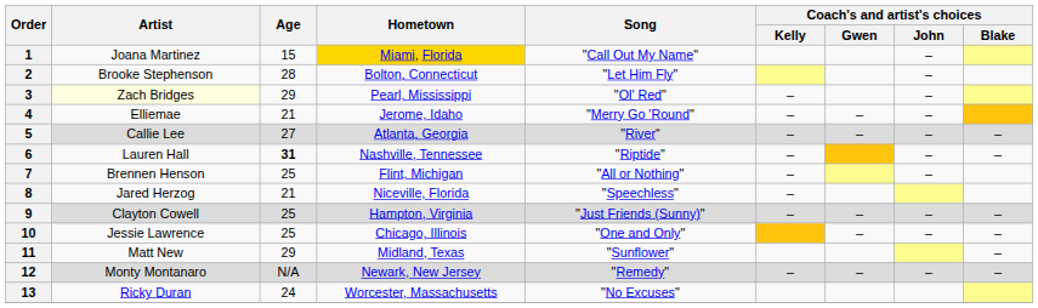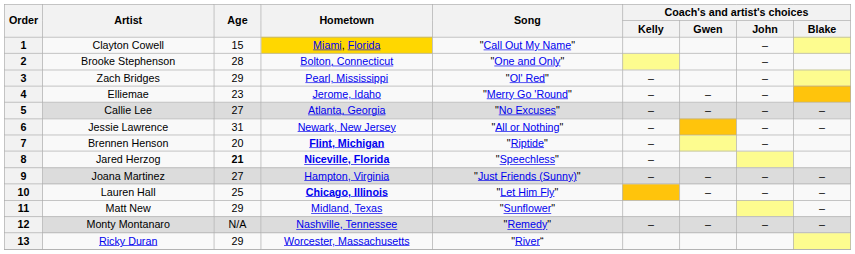 <table class="wikitable" style="text-align:center; line-height:17px; width:100%;">
 <tr>
 <th scope="col" rowspan="2" style="width:04%;">Order</th>
 <th scope="col" rowspan="2" style="width:18%;">Artist</th>
 <th scope="col" rowspan="2" style="width:05%;">Age</th>
 <th scope="col" rowspan="2" style="width:18%;">Hometown</th>
 <th scope="col" rowspan="2" style="width:20%;">Song</th>
 <th scope="col" colspan="4" style="width:24%;">Coach's and artist's choices</th>
 </tr>
 <tr>
 <th style="width:06%;">Kelly</th>
 <th style="width:06%;">Gwen</th>
 <th style="width:06%;">John</th>
 <th style="width:06%;">Blake</th>
 </tr>
 <tr>
 <th>1</th>
-<td>Joana Martinez</td>
+<td>Clayton Cowell</td>
 <td>15</td>
 <td style="background: gold;"><a href='#'>Miami</a>, <a href='#'>Florida</a></td>
 <td>"<a href='#'>Call Out My Name</a>"</td>
 <td><em></em></td>
 <td><em></em></td>
 <td>–</td>
 <td style="background:#fdfc8f"><em></em></td>
 </tr>
 <tr>
 <th>2</th>
 <td>Brooke Stephenson</td>
 <td>28</td>
 <td><a href='#'>Bolton, Connecticut</a></td>
-<td>"<a href='#'>Let Him Fly</a>"</td>
+<td>"<a href='#'>One and Only</a>"</td>
 <td style="background:#fdfc8f"><em></em></td>
 <td><em></em></td>
 <td>–</td>
 <td><em></em></td>
 </tr>
 <tr>
 <th>3</th>
-<td style="background: lightyellow;">Zach Bridges</td>
+<td>Zach Bridges</td>
 <td>29</td>
 <td><a href='#'>Pearl, Mississippi</a></td>
 <td>"<a href='#'>Ol' Red</a>"</td>
 <td>–</td>
 <td><em></em></td>
 <td>–</td>
 <td style="background:#fdfc8f"><em></em></td>
 </tr>
 <tr>
 <th>4</th>
 <td>Elliemae</td>
-<td>21</td>
+<td>23</td>
 <td><a href='#'>Jerome, Idaho</a></td>
 <td>"<a href='#'>Merry Go 'Round</a>"</td>
 <td>–</td>
 <td>–</td>
 <td>–</td>
 <td style="background:#ffc40c"><em></em></td>
 </tr>
 <tr style="background:#DCDCDC;">
 <th>5</th>
 <td>Callie Lee</td>
 <td>27</td>
 <td><a href='#'>Atlanta, Georgia</a></td>
-<td>"<a href='#'>River</a>“</td>
+<td>"<a href='#'>No Excuses</a>"</td>
 <td>–</td>
 <td>–</td>
 <td>–</td>
 <td>–</td>
 </tr>
 <tr>
 <th>6</th>
-<td>Lauren Hall</td>
-<td><strong>31</strong></td>
-<td><a href='#'>Nashville, Tennessee</a></td>
-<td>"<a href='#'>Riptide</a>"</td>
+<td>Jessie Lawrence</td>
+<td>31</td>
+<td><a href='#'>Newark, New Jersey</a></td>
+<td>"<a href='#'>All or Nothing</a>"</td>
 <td>–</td>
 <td style="background:#ffc40c"><em></em></td>
 <td>–</td>
 <td>–</td>
 </tr>
 <tr>
 <th>7</th>
 <td>Brennen Henson</td>
-<td>25</td>
-<td><a href='#'>Flint, Michigan</a></td>
-<td>"<a href='#'>All or Nothing</a>"</td>
+<td>20</td>
+<td><strong><a href='#'>Flint, Michigan</a></strong></td>
+<td>"<a href='#'>Riptide</a>"</td>
 <td>–</td>
 <td style="background:#fdfc8f"><em></em></td>
 <td>–</td>
 <td><em></em></td>
 </tr>
 <tr>
 <th>8</th>
 <td>Jared Herzog</td>
-<td>21</td>
-<td><a href='#'>Niceville, Florida</a></td>
+<td><strong>21</strong></td>
+<td><strong><a href='#'>Niceville, Florida</a></strong></td>
 <td>"<a href='#'>Speechless</a>"</td>
 <td>–</td>
 <td><em></em></td>
 <td style="background:#fdfc8f"><em></em></td>
 <td><em></em></td>
 </tr>
 <tr style="background:#DCDCDC;">
 <th>9</th>
-<td>Clayton Cowell</td>
-<td>25</td>
+<td>Joana Martinez</td>
+<td>27</td>
 <td><a href='#'>Hampton, Virginia</a></td>
 <td>"<a href='#'>Just Friends (Sunny)</a>"</td>
 <td>–</td>
 <td>–</td>
 <td>–</td>
 <td>–</td>
 </tr>
 <tr>
 <th>10</th>
-<td>Jessie Lawrence</td>
+<td>Lauren Hall</td>
 <td>25</td>
-<td><a href='#'>Chicago, Illinois</a></td>
-<td>"<a href='#'>One and Only</a>"</td>
+<td><strong><a href='#'>Chicago, Illinois</a></strong></td>
+<td>"<a href='#'>Let Him Fly</a>"</td>
 <td style="background:#ffc40c"><em></em></td>
 <td>–</td>
 <td>–</td>
 <td>–</td>
 </tr>
 <tr>
 <th>11</th>
 <td>Matt New</td>
 <td>29</td>
 <td><a href='#'>Midland, Texas</a></td>
 <td>"<a href='#'>Sunflower</a>"</td>
 <td><em></em></td>
 <td><em></em></td>
 <td style="background:#fdfc8f"><em></em></td>
 <td>–</td>
 </tr>
 <tr style="background:#DCDCDC;">
 <th>12</th>
 <td>Monty Montanaro</td>
 <td>N/A</td>
-<td><a href='#'>Newark, New Jersey</a></td>
+<td><a href='#'>Nashville, Tennessee</a></td>
 <td>"<a href='#'>Remedy</a>"</td>
 <td>–</td>
 <td>–</td>
 <td>–</td>
 <td>–</td>
 </tr>
 <tr>
 <th>13</th>
 <td><a href='#'>Ricky Duran</a></td>
-<td>24</td>
+<td>29</td>
 <td><a href='#'>Worcester, Massachusetts</a></td>
-<td>"<a href='#'>No Excuses</a>"</td>
+<td>"<a href='#'>River</a>“</td>
 <td><em></em></td>
 <td><em></em></td>
 <td><em></em></td>
 <td style="background:#fdfc8f"><em></em></td>
 </tr>
 <tr>
 </tr>
 </table>
